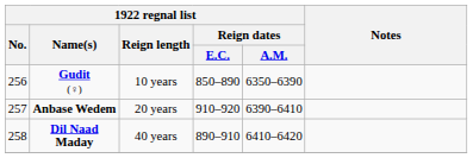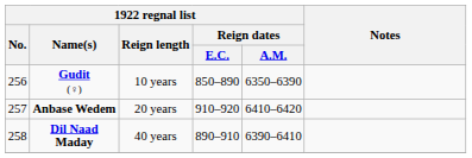 <table class="wikitable" style="text-align:center;">
 <tr>
 <th colspan="5">1922 regnal list</th>
 <th rowspan="3" width="35%">Notes</th>
 </tr>
 <tr>
 <th rowspan="2">No.<br></th>
 <th rowspan="2">Name(s)<br></th>
 <th rowspan="2">Reign length<br></th>
 <th colspan="2">Reign dates</th>
 </tr>
 <tr>
 <th><a href='#'>E.C.</a></th>
 <th><a href='#'>A.M.</a></th>
 </tr>
 <tr>
 <td>256</td>
 <td><strong><a href='#'>Gudit</a></strong><br><small>(♀)</small></td>
 <td>10 years</td>
 <td>850–890</td>
 <td>6350–6390</td>
 <td><br></td>
 </tr>
 <tr>
 <td>257</td>
 <td><strong>Anbase Wedem</strong></td>
 <td>20 years</td>
 <td>910–920</td>
-<td>6390–6410</td>
+<td>6410–6420</td>
 <td><br></td>
 </tr>
 <tr>
 <td>258</td>
 <td><a href='#'><strong>Dil Naad</strong></a><br><strong>Maday</strong></td>
 <td>40 years</td>
 <td>890–910</td>
-<td>6410–6420</td>
+<td>6390–6410</td>
 <td><br></td>
 </tr>
 <tr>
 </tr>
 </table>
